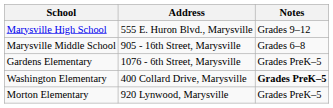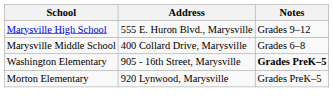 <table class="wikitable">
 <tr>
 <th>School</th>
 <th>Address</th>
 <th>Notes</th>
 </tr>
 <tr>
 <td><a href='#'>Marysville High School</a></td>
 <td>555 E. Huron Blvd., Marysville</td>
 <td>Grades 9–12</td>
 </tr>
 <tr>
 <td>Marysville Middle School</td>
-<td>905 - 16th Street, Marysville</td>
+<td>400 Collard Drive, Marysville</td>
 <td>Grades 6–8</td>
 </tr>
 <tr>
-<td>Gardens Elementary</td>
-<td>1076 - 6th Street, Marysville</td>
-<td>Grades PreK–5</td>
-</tr>
-<tr>
 <td>Washington Elementary</td>
-<td>400 Collard Drive, Marysville</td>
+<td>905 - 16th Street, Marysville</td>
 <td><strong>Grades PreK–5</strong></td>
 </tr>
 <tr>
 <td>Morton Elementary</td>
 <td>920 Lynwood, Marysville</td>
 <td>Grades PreK–5</td>
 </tr>
 </table>
